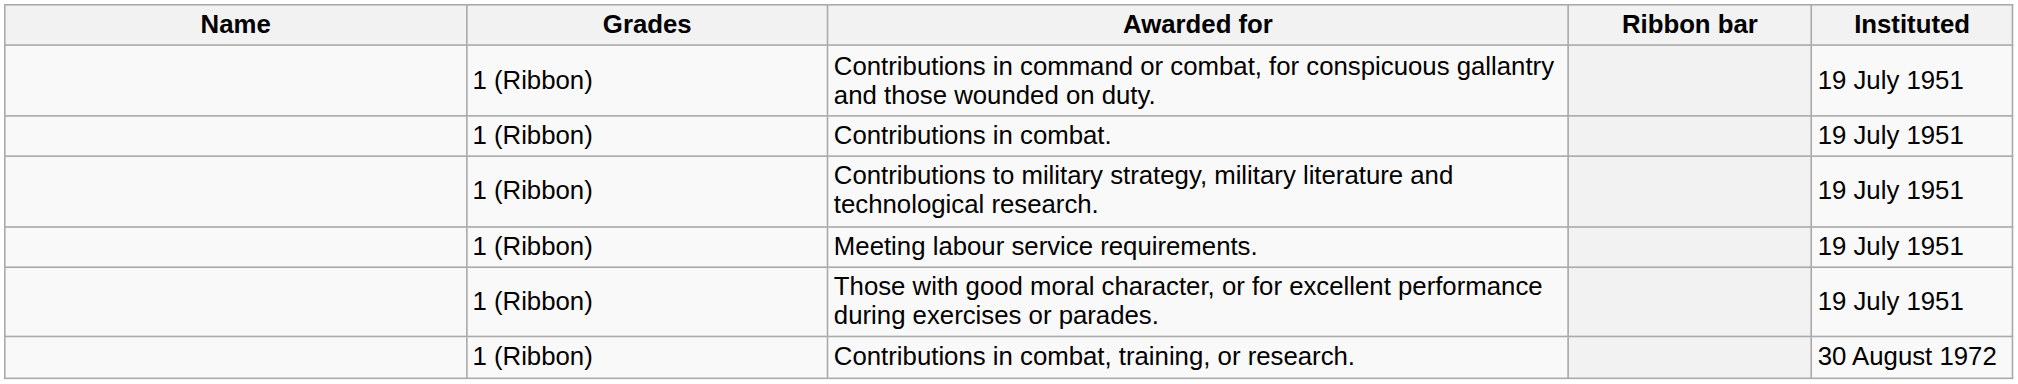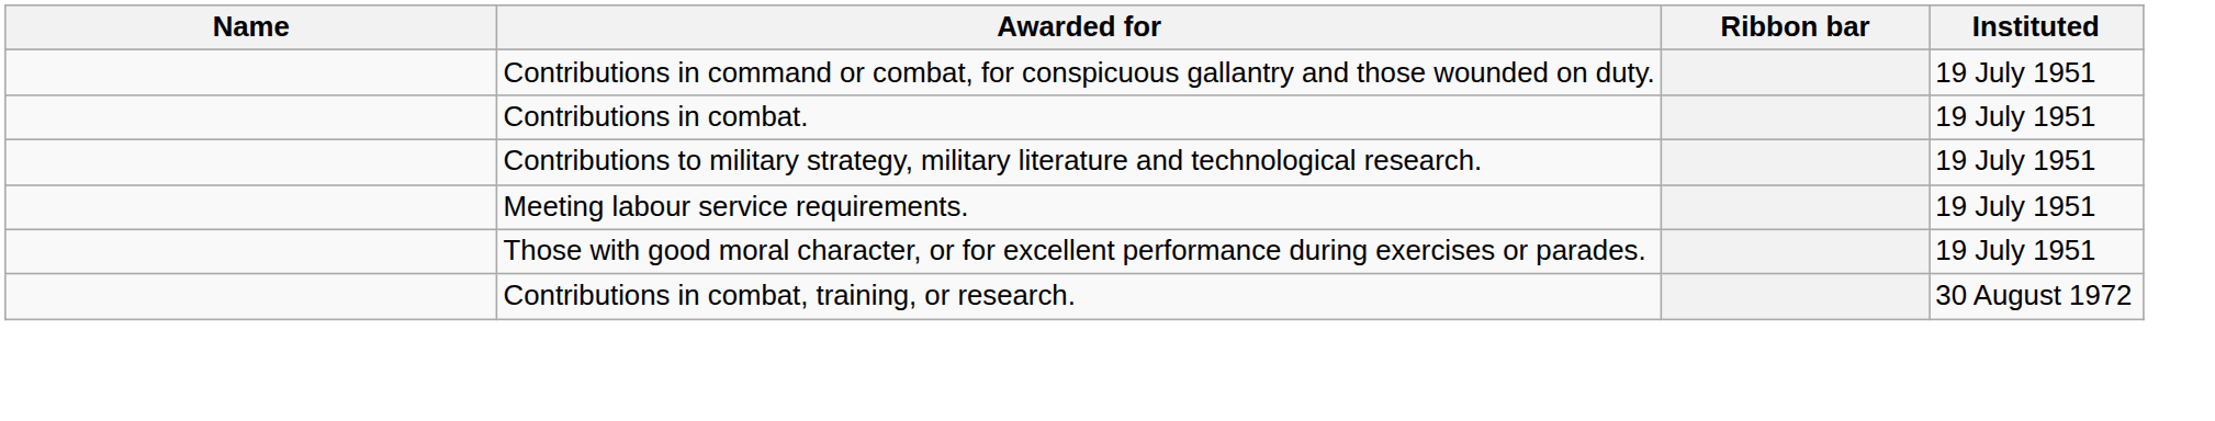 <table class="wikitable">
 <tr>
 <th width="23%">Name</th>
-<th width="18%">Grades</th>
 <th>Awarded for</th>
 <th width="144px">Ribbon bar</th>
 <th width="10%">Instituted</th>
 </tr>
 <tr>
 <td></td>
-<td>1 (Ribbon)</td>
 <td>Contributions in command or combat, for conspicuous gallantry and those wounded on duty.</td>
 <th></th>
 <td>19 July 1951</td>
 </tr>
 <tr>
 <td></td>
-<td>1 (Ribbon)</td>
 <td>Contributions in combat.</td>
 <th></th>
 <td>19 July 1951</td>
 </tr>
 <tr>
 <td></td>
-<td>1 (Ribbon)</td>
 <td>Contributions to military strategy, military literature and technological research.</td>
 <th></th>
 <td>19 July 1951</td>
 </tr>
 <tr>
 <td></td>
-<td>1 (Ribbon)</td>
 <td>Meeting labour service requirements.</td>
 <th></th>
 <td>19 July 1951</td>
 </tr>
 <tr>
 <td></td>
-<td>1 (Ribbon)</td>
 <td>Those with good moral character, or for excellent performance during exercises or parades.</td>
 <th></th>
 <td>19 July 1951</td>
 </tr>
 <tr>
 <td></td>
-<td>1 (Ribbon)</td>
 <td>Contributions in combat, training, or research.</td>
 <th></th>
 <td>30 August 1972</td>
 </tr>
 </table>
